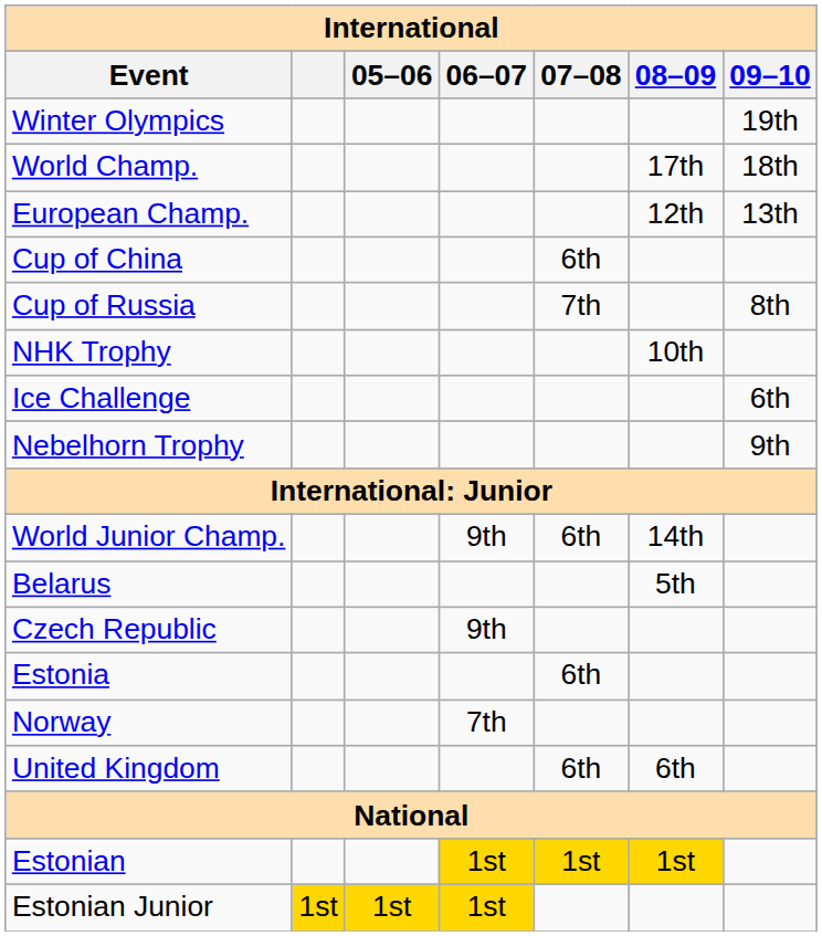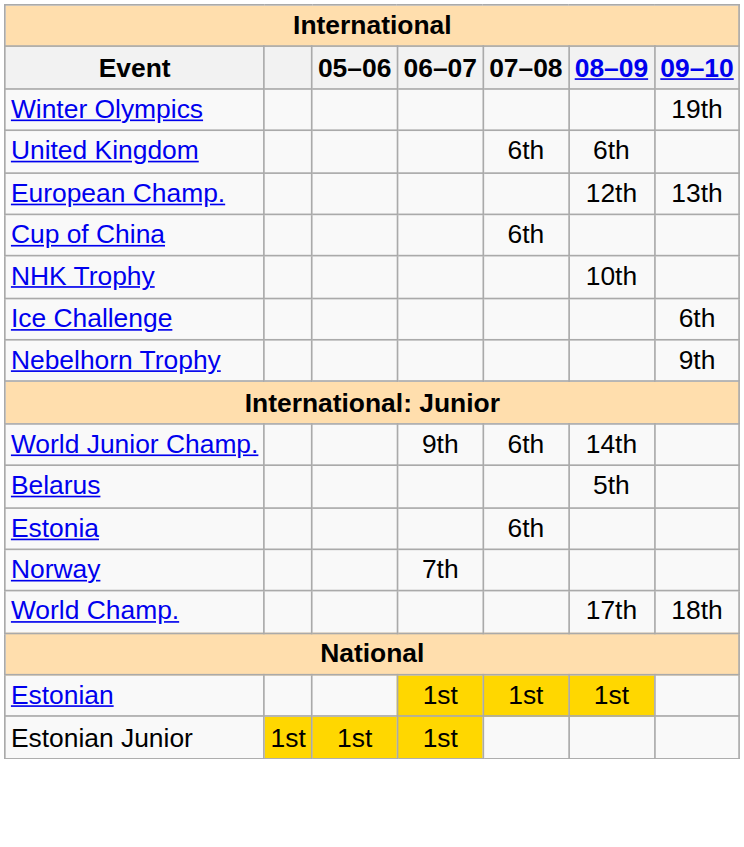 <table class="wikitable" style="text-align:center">
 <tr>
 <th style="background-color: #ffdead; " colspan=7 align=center>International</th>
 </tr>
 <tr>
 <th>Event</th>
 <th></th>
 <th>05–06</th>
 <th>06–07</th>
 <th>07–08</th>
 <th><a href='#'>08–09</a></th>
 <th><a href='#'>09–10</a></th>
 </tr>
 <tr>
 <td align=left><a href='#'>Winter Olympics</a></td>
 <td></td>
 <td></td>
 <td></td>
 <td></td>
 <td></td>
 <td>19th</td>
 </tr>
 <tr>
-<td align=left><a href='#'>World Champ.</a></td>
+<td align=left> <a href='#'>United Kingdom</a></td>
 <td></td>
 <td></td>
 <td></td>
+<td>6th</td>
+<td>6th</td>
 <td></td>
-<td>17th</td>
-<td>18th</td>
 </tr>
 <tr>
 <td align=left><a href='#'>European Champ.</a></td>
 <td></td>
 <td></td>
 <td></td>
 <td></td>
 <td>12th</td>
 <td>13th</td>
 </tr>
 <tr>
 <td align=left> <a href='#'>Cup of China</a></td>
 <td></td>
 <td></td>
 <td></td>
 <td>6th</td>
 <td></td>
 <td></td>
-</tr>
-<tr>
-<td align=left> <a href='#'>Cup of Russia</a></td>
-<td></td>
-<td></td>
-<td></td>
-<td>7th</td>
-<td></td>
-<td>8th</td>
 </tr>
 <tr>
 <td align=left> <a href='#'>NHK Trophy</a></td>
 <td></td>
 <td></td>
 <td></td>
 <td></td>
 <td>10th</td>
 <td></td>
 </tr>
 <tr>
 <td align=left><a href='#'>Ice Challenge</a></td>
 <td></td>
 <td></td>
 <td></td>
 <td></td>
 <td></td>
 <td>6th</td>
 </tr>
 <tr>
 <td align=left><a href='#'>Nebelhorn Trophy</a></td>
 <td></td>
 <td></td>
 <td></td>
 <td></td>
 <td></td>
 <td>9th</td>
 </tr>
 <tr>
 <th style="background-color: #ffdead; " colspan=7 align=center>International: Junior</th>
 </tr>
 <tr>
 <td align=left><a href='#'>World Junior Champ.</a></td>
 <td></td>
 <td></td>
 <td>9th</td>
 <td>6th</td>
 <td>14th</td>
 <td></td>
 </tr>
 <tr>
 <td align=left> <a href='#'>Belarus</a></td>
 <td></td>
 <td></td>
 <td></td>
 <td></td>
 <td>5th</td>
 <td></td>
 </tr>
 <tr>
-<td align=left> <a href='#'>Czech Republic</a></td>
-<td></td>
-<td></td>
-<td>9th</td>
-<td></td>
-<td></td>
-<td></td>
-</tr>
-<tr>
 <td align=left> <a href='#'>Estonia</a></td>
 <td></td>
 <td></td>
 <td></td>
 <td>6th</td>
 <td></td>
 <td></td>
 </tr>
 <tr>
 <td align=left> <a href='#'>Norway</a></td>
 <td></td>
 <td></td>
 <td>7th</td>
 <td></td>
 <td></td>
 <td></td>
 </tr>
 <tr>
-<td align=left> <a href='#'>United Kingdom</a></td>
+<td align=left><a href='#'>World Champ.</a></td>
 <td></td>
 <td></td>
 <td></td>
-<td>6th</td>
-<td>6th</td>
 <td></td>
+<td>17th</td>
+<td>18th</td>
 </tr>
 <tr>
 <th style="background-color: #ffdead; " colspan=7 align=center>National</th>
 </tr>
 <tr>
 <td align=left><a href='#'>Estonian</a></td>
 <td></td>
 <td></td>
 <td bgcolor=gold>1st</td>
 <td bgcolor=gold>1st</td>
 <td bgcolor=gold>1st</td>
 <td></td>
 </tr>
 <tr>
 <td align=left>Estonian Junior</td>
 <td bgcolor=gold>1st</td>
 <td bgcolor=gold>1st</td>
 <td bgcolor=gold>1st</td>
 <td></td>
 <td></td>
 <td></td>
 </tr>
 </table>
